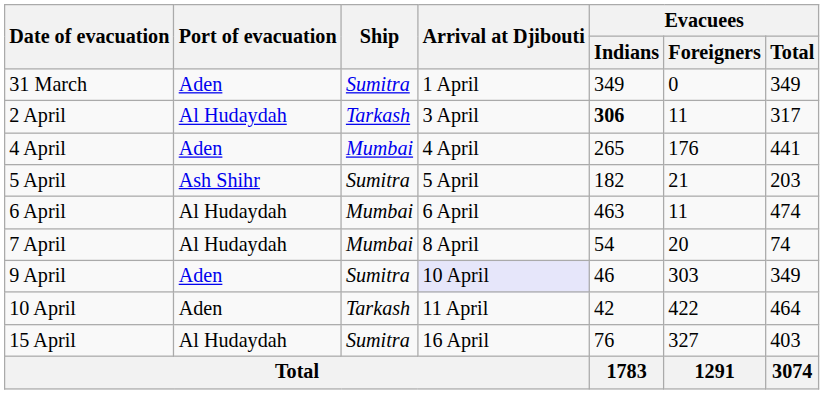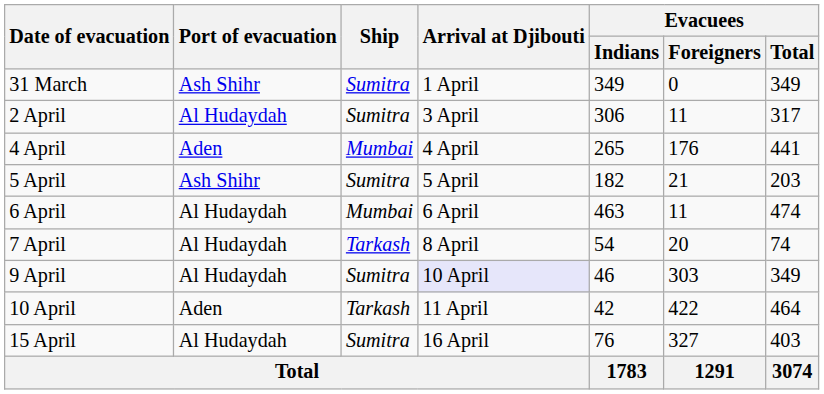 <table class="wikitable">
 <tr>
 <th rowspan = "2">Date of evacuation</th>
 <th rowspan = "2">Port of evacuation</th>
 <th rowspan = "2">Ship</th>
 <th rowspan = "2">Arrival at Djibouti</th>
 <th colspan = "3">Evacuees</th>
 </tr>
 <tr>
 <th>Indians</th>
 <th>Foreigners</th>
 <th>Total</th>
 </tr>
 <tr>
 <td>31 March</td>
-<td><a href='#'>Aden</a></td>
+<td><a href='#'>Ash Shihr</a></td>
 <td><a href='#'><em>Sumitra</em></a></td>
 <td>1 April</td>
 <td>349</td>
 <td>0</td>
 <td>349</td>
 </tr>
 <tr>
 <td>2 April</td>
 <td><a href='#'>Al Hudaydah</a></td>
-<td><a href='#'><em>Tarkash</em></a></td>
+<td><em>Sumitra</em></td>
 <td>3 April</td>
-<td><strong>306</strong></td>
+<td>306</td>
 <td>11</td>
 <td>317</td>
 </tr>
 <tr>
 <td>4 April</td>
 <td><a href='#'>Aden</a></td>
 <td><a href='#'><em>Mumbai</em></a></td>
 <td>4 April</td>
 <td>265</td>
 <td>176</td>
 <td>441</td>
 </tr>
 <tr>
 <td>5 April</td>
 <td><a href='#'>Ash Shihr</a></td>
 <td><em>Sumitra</em></td>
 <td>5 April</td>
 <td>182</td>
 <td>21</td>
 <td>203</td>
 </tr>
 <tr>
 <td>6 April</td>
 <td>Al Hudaydah</td>
 <td><em>Mumbai</em></td>
 <td>6 April</td>
 <td>463</td>
 <td>11</td>
 <td>474</td>
 </tr>
 <tr>
 <td>7 April</td>
 <td>Al Hudaydah</td>
-<td><em>Mumbai</em></td>
+<td><a href='#'><em>Tarkash</em></a></td>
 <td>8 April</td>
 <td>54</td>
 <td>20</td>
 <td>74</td>
 </tr>
 <tr>
 <td>9 April</td>
-<td><a href='#'>Aden</a></td>
+<td>Al Hudaydah</td>
 <td><em>Sumitra</em></td>
 <td style="background: lavender;">10 April</td>
 <td>46</td>
 <td>303</td>
 <td>349</td>
 </tr>
 <tr>
 <td>10 April</td>
 <td>Aden</td>
 <td><em>Tarkash</em></td>
 <td>11 April</td>
 <td>42</td>
 <td>422</td>
 <td>464</td>
 </tr>
 <tr>
 <td>15 April</td>
 <td>Al Hudaydah</td>
 <td><em>Sumitra</em></td>
 <td>16 April</td>
 <td>76</td>
 <td>327</td>
 <td>403</td>
 </tr>
 <tr>
 <th colspan = "4">Total</th>
 <th>1783</th>
 <th>1291</th>
 <th>3074</th>
 </tr>
 </table>
